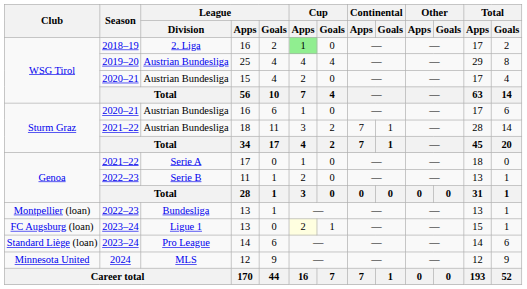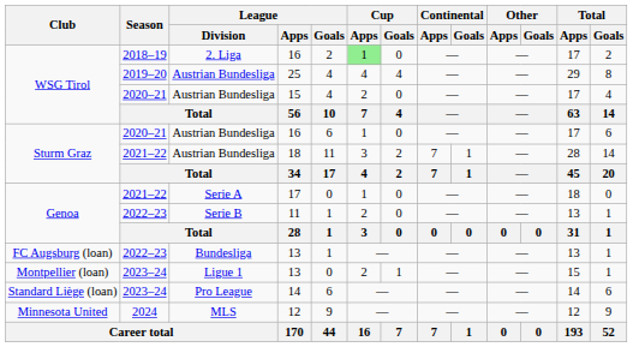 <table class="wikitable" style="text-align:center">
 <tr>
 <th rowspan="2">Club</th>
 <th rowspan="2">Season</th>
 <th colspan="3">League</th>
 <th colspan="2">Cup</th>
 <th colspan="2">Continental</th>
 <th colspan="2">Other</th>
 <th colspan="2">Total</th>
 </tr>
 <tr>
 <th>Division</th>
 <th>Apps</th>
 <th>Goals</th>
 <th>Apps</th>
 <th>Goals</th>
 <th>Apps</th>
 <th>Goals</th>
 <th>Apps</th>
 <th>Goals</th>
 <th>Apps</th>
 <th>Goals</th>
 </tr>
 <tr>
 <td rowspan="4"><a href='#'>WSG Tirol</a></td>
 <td><a href='#'>2018–19</a></td>
 <td><a href='#'>2. Liga</a></td>
 <td>16</td>
 <td>2</td>
 <td style="background: lightgreen;">1</td>
 <td>0</td>
 <td colspan="2">—</td>
 <td colspan="2">—</td>
 <td>17</td>
 <td>2</td>
 </tr>
 <tr>
 <td><a href='#'>2019–20</a></td>
 <td><a href='#'>Austrian Bundesliga</a></td>
 <td>25</td>
 <td>4</td>
 <td>4</td>
 <td>4</td>
 <td colspan="2">—</td>
 <td colspan="2">—</td>
 <td>29</td>
 <td>8</td>
 </tr>
 <tr>
 <td><a href='#'>2020–21</a></td>
 <td>Austrian Bundesliga</td>
 <td>15</td>
 <td>4</td>
 <td>2</td>
 <td>0</td>
 <td colspan="2">—</td>
 <td colspan="2">—</td>
 <td>17</td>
 <td>4</td>
 </tr>
 <tr>
 <th colspan="2">Total</th>
 <th>56</th>
 <th>10</th>
 <th>7</th>
 <th>4</th>
 <th colspan="2">—</th>
 <th colspan="2">—</th>
 <th>63</th>
 <th>14</th>
 </tr>
 <tr>
 <td rowspan="3"><a href='#'>Sturm Graz</a></td>
 <td><a href='#'>2020–21</a></td>
 <td>Austrian Bundesliga</td>
 <td>16</td>
 <td>6</td>
 <td>1</td>
 <td>0</td>
 <td colspan="2">—</td>
 <td colspan="2">—</td>
 <td>17</td>
 <td>6</td>
 </tr>
 <tr>
 <td><a href='#'>2021–22</a></td>
 <td>Austrian Bundesliga</td>
 <td>18</td>
 <td>11</td>
 <td>3</td>
 <td>2</td>
 <td>7</td>
 <td>1</td>
 <td colspan="2">—</td>
 <td>28</td>
 <td>14</td>
 </tr>
 <tr>
 <th colspan="2">Total</th>
 <th>34</th>
 <th>17</th>
 <th>4</th>
 <th>2</th>
 <th>7</th>
 <th>1</th>
 <th colspan="2">—</th>
 <th>45</th>
 <th>20</th>
 </tr>
 <tr>
 <td rowspan="3"><a href='#'>Genoa</a></td>
 <td><a href='#'>2021–22</a></td>
 <td><a href='#'>Serie A</a></td>
 <td>17</td>
 <td>0</td>
 <td>1</td>
 <td>0</td>
 <td colspan="2">—</td>
 <td colspan="2">—</td>
 <td>18</td>
 <td>0</td>
 </tr>
 <tr>
 <td><a href='#'>2022–23</a></td>
 <td><a href='#'>Serie B</a></td>
 <td>11</td>
 <td>1</td>
 <td>2</td>
 <td>0</td>
 <td colspan="2">—</td>
 <td colspan="2">—</td>
 <td>13</td>
 <td>1</td>
 </tr>
 <tr>
 <th colspan="2">Total</th>
 <th>28</th>
 <th>1</th>
 <th>3</th>
 <th>0</th>
 <th>0</th>
 <th>0</th>
 <th>0</th>
 <th>0</th>
 <th>31</th>
 <th>1</th>
 </tr>
 <tr>
-<td><a href='#'>Montpellier</a> (loan)</td>
+<td><a href='#'>FC Augsburg</a> (loan)</td>
 <td><a href='#'>2022–23</a></td>
 <td><a href='#'>Bundesliga</a></td>
 <td>13</td>
 <td>1</td>
 <td colspan="2">—</td>
 <td colspan="2">—</td>
 <td colspan="2">—</td>
 <td>13</td>
 <td>1</td>
 </tr>
 <tr>
-<td><a href='#'>FC Augsburg</a> (loan)</td>
+<td><a href='#'>Montpellier</a> (loan)</td>
 <td><a href='#'>2023–24</a></td>
 <td><a href='#'>Ligue 1</a></td>
 <td>13</td>
 <td>0</td>
-<td style="background: lightyellow;">2</td>
+<td>2</td>
 <td>1</td>
 <td colspan="2">—</td>
 <td colspan="2">—</td>
 <td>15</td>
 <td>1</td>
 </tr>
 <tr>
 <td><a href='#'>Standard Liège</a> (loan)</td>
 <td><a href='#'>2023–24</a></td>
 <td><a href='#'>Pro League</a></td>
 <td>14</td>
 <td>6</td>
 <td colspan="2">—</td>
 <td colspan="2">—</td>
 <td colspan="2">—</td>
 <td>14</td>
 <td>6</td>
 </tr>
 <tr>
 <td><a href='#'>Minnesota United</a></td>
 <td><a href='#'>2024</a></td>
 <td><a href='#'>MLS</a></td>
 <td>12</td>
 <td>9</td>
 <td colspan="2">—</td>
 <td colspan="2">—</td>
 <td colspan="2">—</td>
 <td>12</td>
 <td>9</td>
 </tr>
 <tr>
 <th colspan="3">Career total</th>
 <th>170</th>
 <th>44</th>
 <th>16</th>
 <th>7</th>
 <th>7</th>
 <th>1</th>
 <th>0</th>
 <th>0</th>
 <th>193</th>
 <th>52</th>
 </tr>
 </table>
